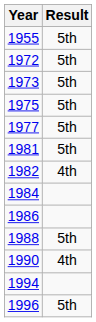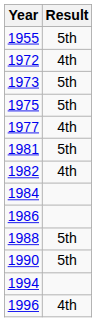 <table class="wikitable" style="text-align:center">
 <tr>
 <th>Year</th>
 <th>Result</th>
 </tr>
 <tr>
 <td><a href='#'>1955</a></td>
 <td>5th</td>
 </tr>
 <tr>
 <td><a href='#'>1972</a></td>
-<td>5th</td>
+<td>4th</td>
 </tr>
 <tr>
 <td><a href='#'>1973</a></td>
 <td>5th</td>
 </tr>
 <tr>
 <td><a href='#'>1975</a></td>
 <td>5th</td>
 </tr>
 <tr>
 <td><a href='#'>1977</a></td>
-<td>5th</td>
+<td>4th</td>
 </tr>
 <tr>
 <td><a href='#'>1981</a></td>
 <td>5th</td>
 </tr>
 <tr>
 <td><a href='#'>1982</a></td>
 <td>4th</td>
 </tr>
 <tr>
 <td><a href='#'>1984</a></td>
 <td></td>
 </tr>
 <tr>
 <td><a href='#'>1986</a></td>
 <td></td>
 </tr>
 <tr>
 <td><a href='#'>1988</a></td>
 <td>5th</td>
 </tr>
 <tr>
 <td><a href='#'>1990</a></td>
-<td>4th</td>
+<td>5th</td>
 </tr>
 <tr>
 <td><a href='#'>1994</a></td>
 <td></td>
 </tr>
 <tr>
 <td><a href='#'>1996</a></td>
-<td>5th</td>
+<td>4th</td>
 </tr>
 </table>
